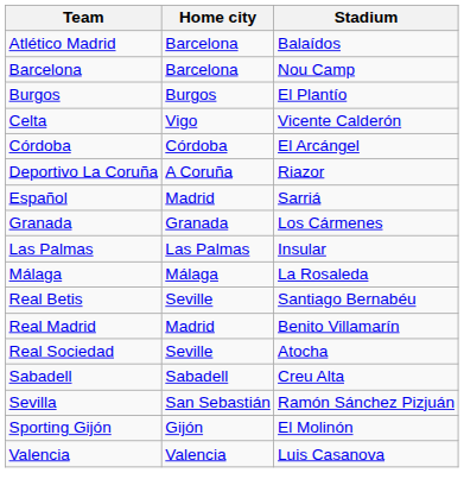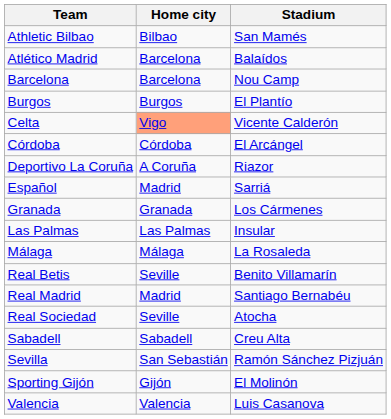 <table class="wikitable sortable" style="text-align: left;">
 <tr>
 <th>Team</th>
 <th>Home city</th>
 <th>Stadium</th>
+</tr>
+<tr>
+<td><a href='#'>Athletic Bilbao</a></td>
+<td><a href='#'>Bilbao</a></td>
+<td><a href='#'>San Mamés</a></td>
 </tr>
 <tr>
 <td><a href='#'>Atlético Madrid</a></td>
 <td><a href='#'>Barcelona</a></td>
 <td><a href='#'>Balaídos</a></td>
 </tr>
 <tr>
 <td><a href='#'>Barcelona</a></td>
 <td><a href='#'>Barcelona</a></td>
 <td><a href='#'>Nou Camp</a></td>
 </tr>
 <tr>
 <td><a href='#'>Burgos</a></td>
 <td><a href='#'>Burgos</a></td>
 <td><a href='#'>El Plantío</a></td>
 </tr>
 <tr>
 <td><a href='#'>Celta</a></td>
-<td><a href='#'>Vigo</a></td>
+<td style="background: lightsalmon;"><a href='#'>Vigo</a></td>
 <td><a href='#'>Vicente Calderón</a></td>
 </tr>
 <tr>
 <td><a href='#'>Córdoba</a></td>
 <td><a href='#'>Córdoba</a></td>
 <td><a href='#'>El Arcángel</a></td>
 </tr>
 <tr>
 <td><a href='#'>Deportivo La Coruña</a></td>
 <td><a href='#'>A Coruña</a></td>
 <td><a href='#'>Riazor</a></td>
 </tr>
 <tr>
 <td><a href='#'>Español</a></td>
 <td><a href='#'>Madrid</a></td>
 <td><a href='#'>Sarriá</a></td>
 </tr>
 <tr>
 <td><a href='#'>Granada</a></td>
 <td><a href='#'>Granada</a></td>
 <td><a href='#'>Los Cármenes</a></td>
 </tr>
 <tr>
 <td><a href='#'>Las Palmas</a></td>
 <td><a href='#'>Las Palmas</a></td>
 <td><a href='#'>Insular</a></td>
 </tr>
 <tr>
 <td><a href='#'>Málaga</a></td>
 <td><a href='#'>Málaga</a></td>
 <td><a href='#'>La Rosaleda</a></td>
 </tr>
 <tr>
 <td><a href='#'>Real Betis</a></td>
 <td><a href='#'>Seville</a></td>
-<td><a href='#'>Santiago Bernabéu</a></td>
+<td><a href='#'>Benito Villamarín</a></td>
 </tr>
 <tr>
 <td><a href='#'>Real Madrid</a></td>
 <td><a href='#'>Madrid</a></td>
-<td><a href='#'>Benito Villamarín</a></td>
+<td><a href='#'>Santiago Bernabéu</a></td>
 </tr>
 <tr>
 <td><a href='#'>Real Sociedad</a></td>
 <td><a href='#'>Seville</a></td>
 <td><a href='#'>Atocha</a></td>
 </tr>
 <tr>
 <td><a href='#'>Sabadell</a></td>
 <td><a href='#'>Sabadell</a></td>
 <td><a href='#'>Creu Alta</a></td>
 </tr>
 <tr>
 <td><a href='#'>Sevilla</a></td>
 <td><a href='#'>San Sebastián</a></td>
 <td><a href='#'>Ramón Sánchez Pizjuán</a></td>
 </tr>
 <tr>
 <td><a href='#'>Sporting Gijón</a></td>
 <td><a href='#'>Gijón</a></td>
 <td><a href='#'>El Molinón</a></td>
 </tr>
 <tr>
 <td><a href='#'>Valencia</a></td>
 <td><a href='#'>Valencia</a></td>
 <td><a href='#'>Luis Casanova</a></td>
 </tr>
 </table>
